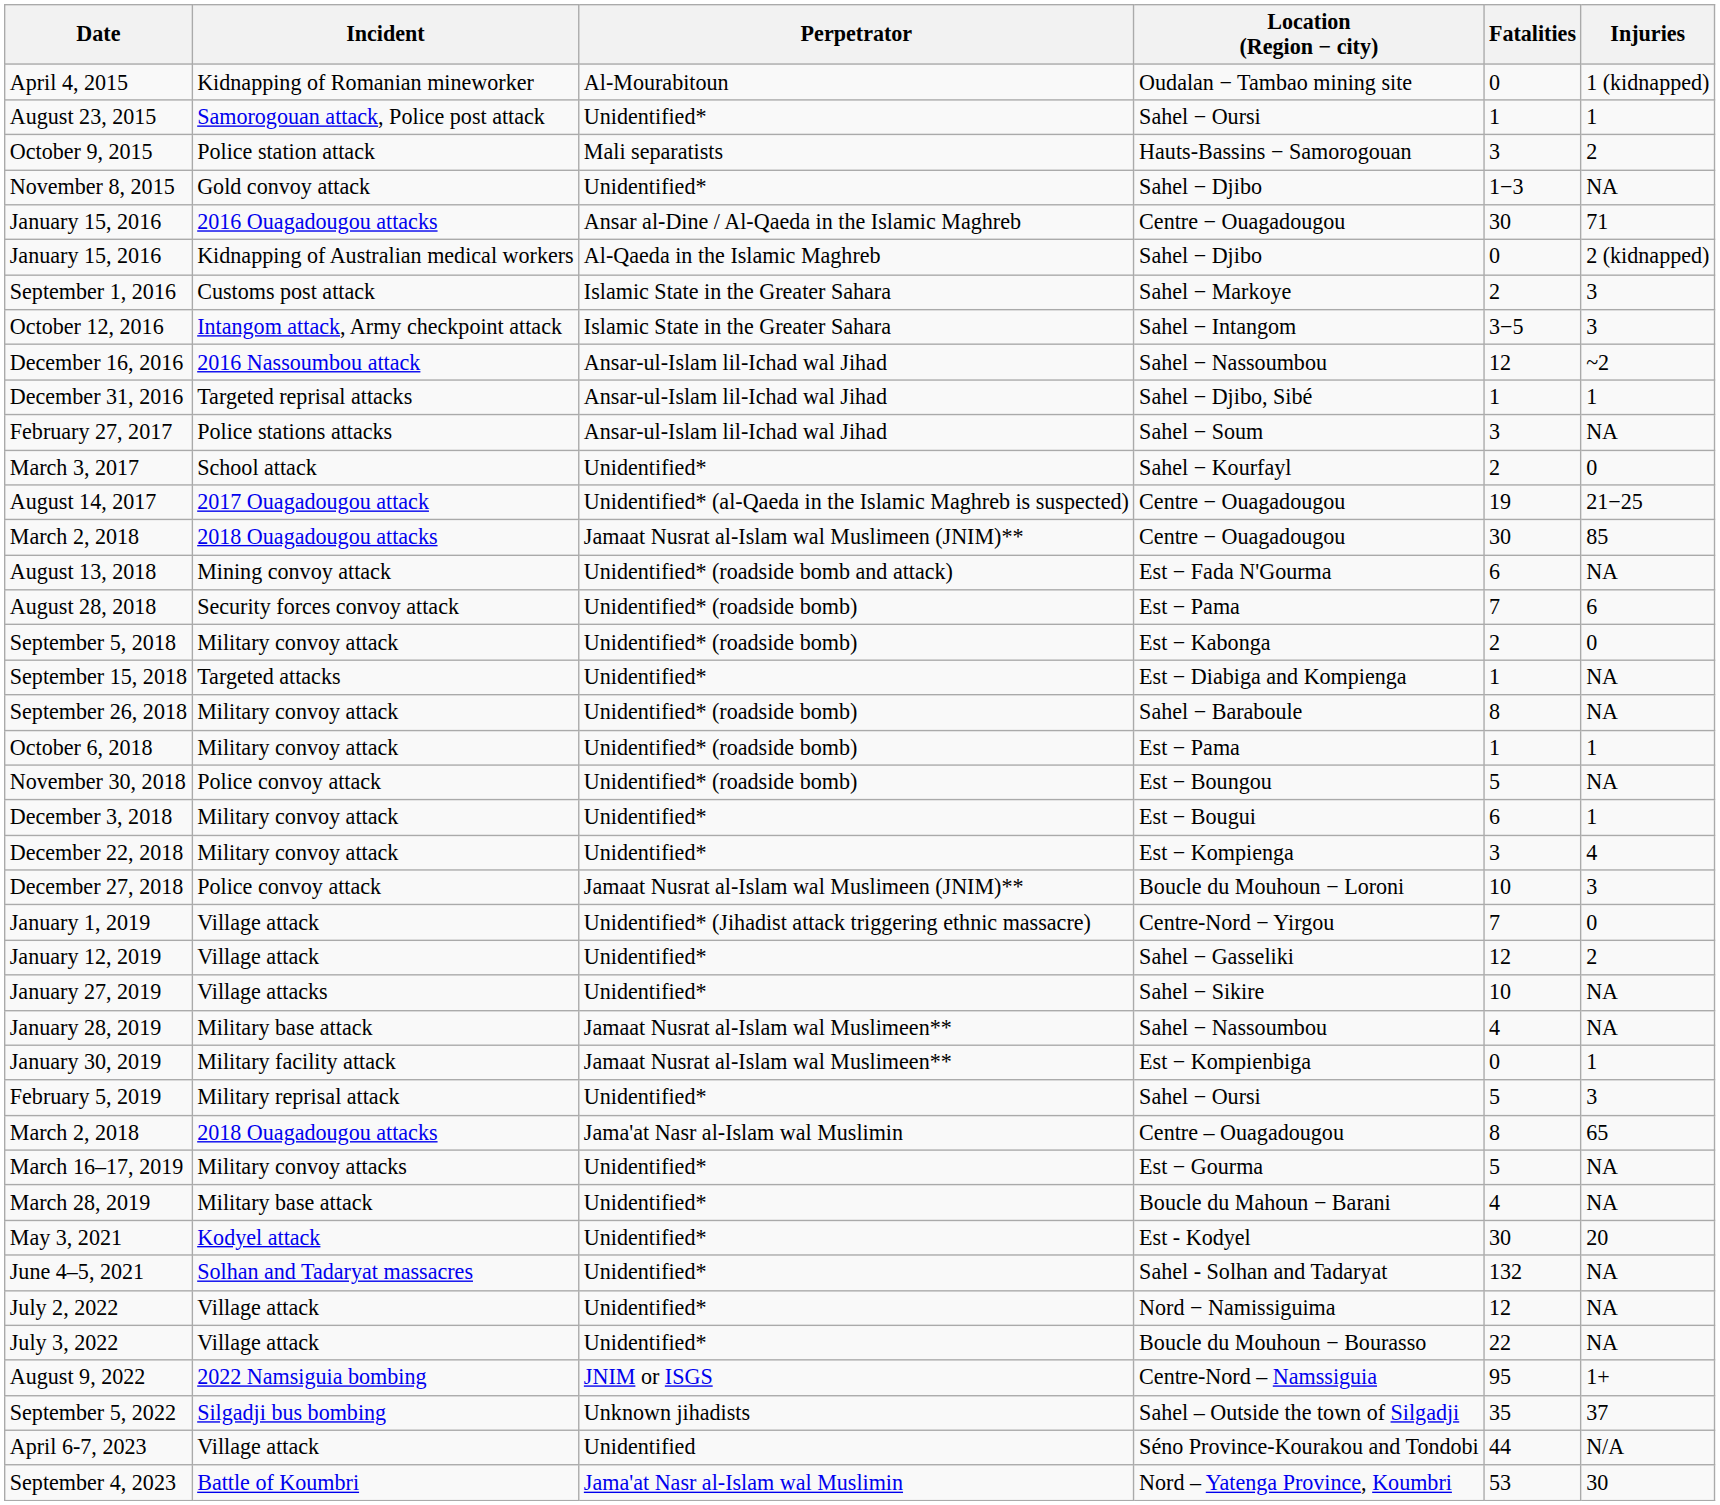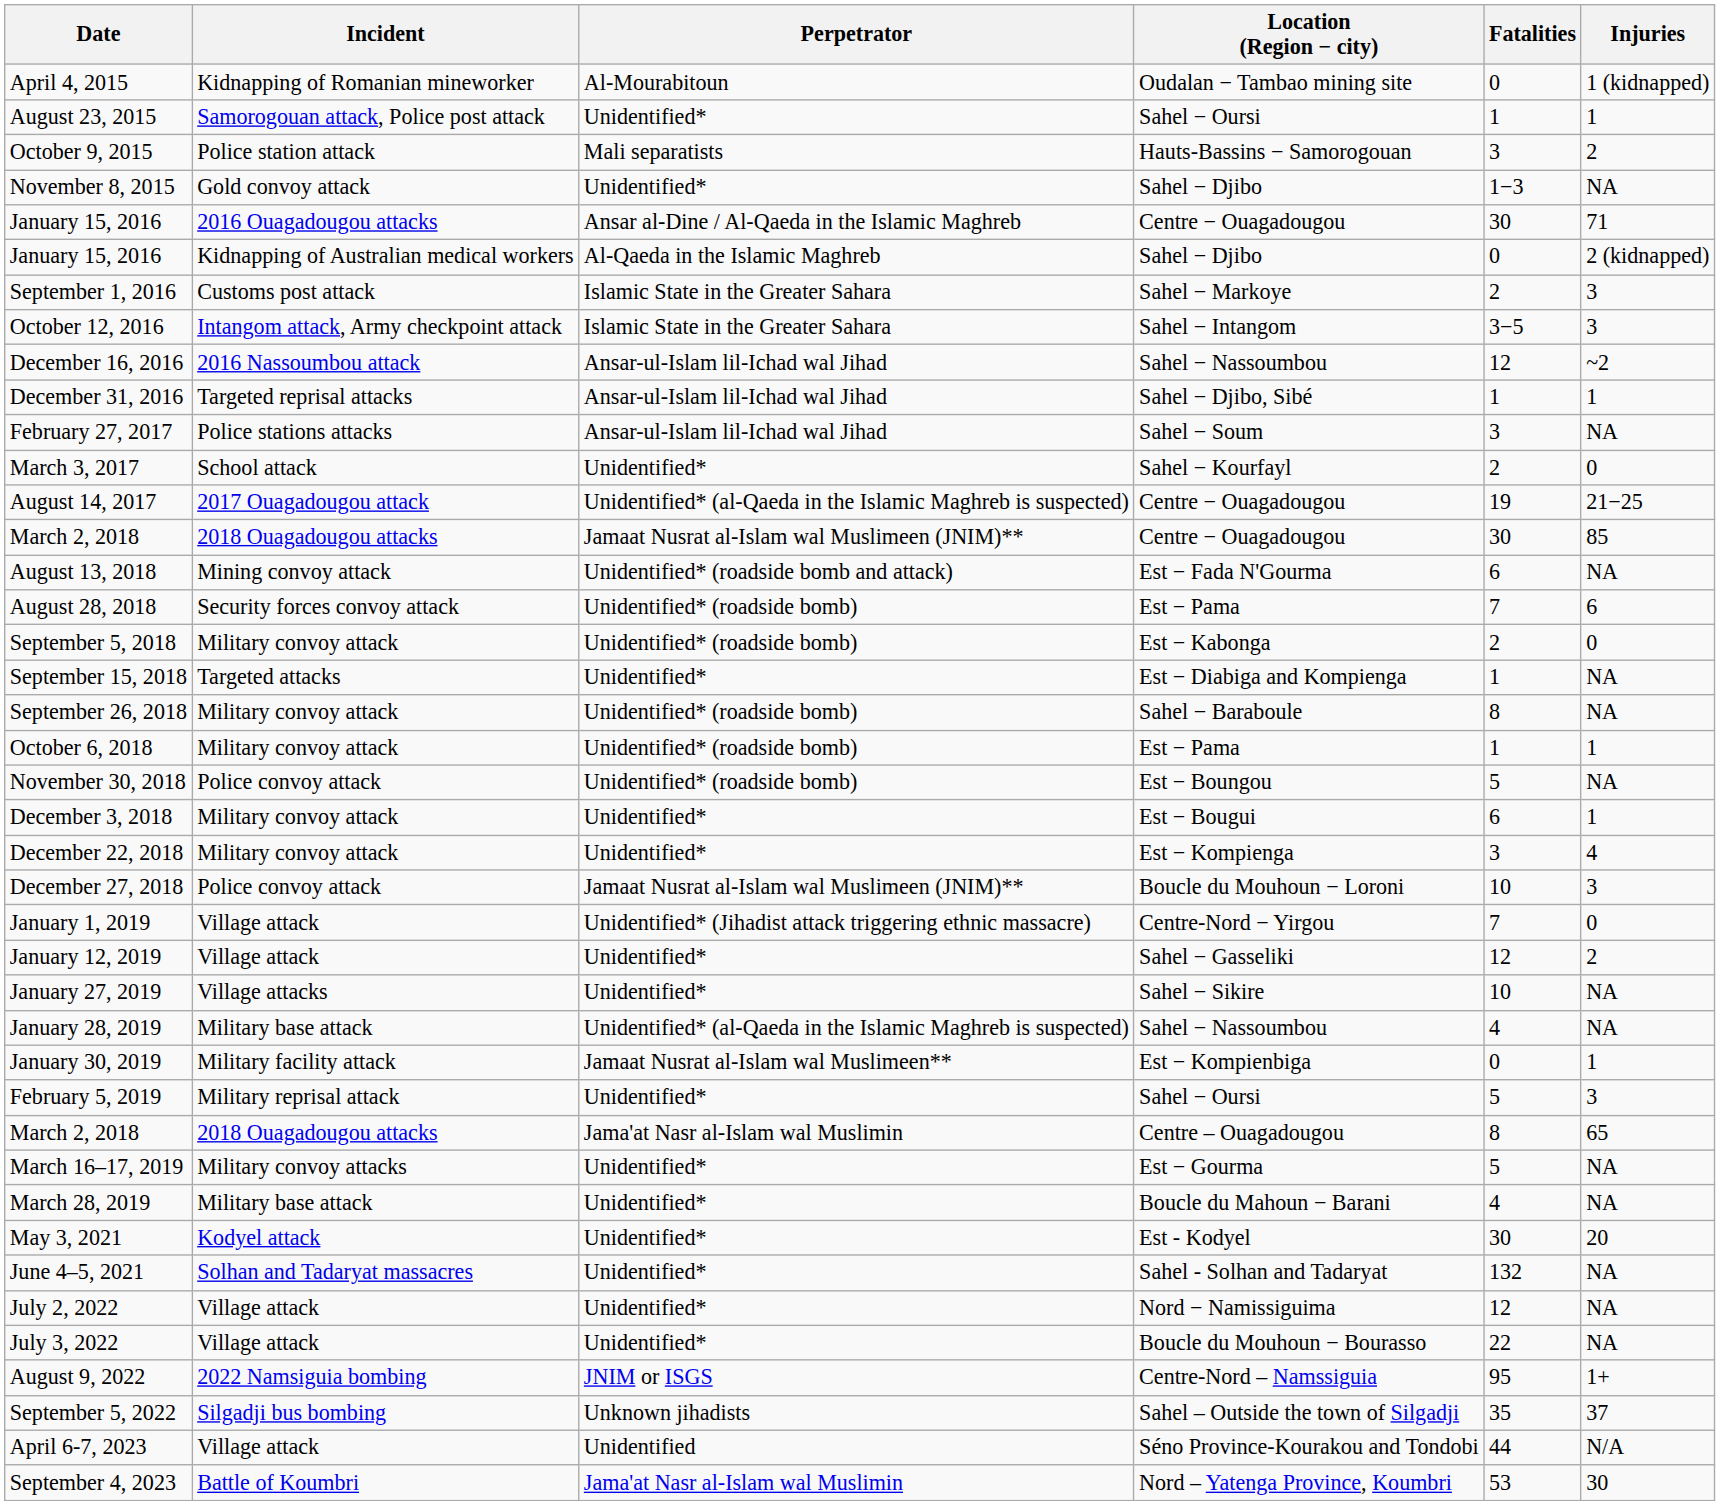 <table class="wikitable sortable mw-collapsible">
 <tr>
 <th>Date</th>
 <th>Incident</th>
 <th>Perpetrator</th>
 <th>Location<br>(Region − city)</th>
 <th>Fatalities</th>
 <th>Injuries</th>
 </tr>
 <tr>
 <td>April 4, 2015</td>
 <td>Kidnapping of Romanian mineworker</td>
 <td>Al-Mourabitoun</td>
 <td>Oudalan − Tambao mining site</td>
 <td>0</td>
 <td>1 (kidnapped)</td>
 </tr>
 <tr>
 <td>August 23, 2015</td>
 <td><a href='#'>Samorogouan attack</a>, Police post attack</td>
 <td>Unidentified*</td>
 <td>Sahel − Oursi</td>
 <td>1</td>
 <td>1</td>
 </tr>
 <tr>
 <td>October 9, 2015</td>
 <td>Police station attack</td>
 <td>Mali separatists</td>
 <td>Hauts-Bassins − Samorogouan</td>
 <td>3</td>
 <td>2</td>
 </tr>
 <tr>
 <td>November 8, 2015</td>
 <td>Gold convoy attack</td>
 <td>Unidentified*</td>
 <td>Sahel − Djibo</td>
 <td>1−3</td>
 <td>NA</td>
 </tr>
 <tr>
 <td>January 15, 2016</td>
 <td><a href='#'>2016 Ouagadougou attacks</a></td>
 <td>Ansar al-Dine / Al-Qaeda in the Islamic Maghreb</td>
 <td>Centre − Ouagadougou</td>
 <td>30</td>
 <td>71</td>
 </tr>
 <tr>
 <td>January 15, 2016</td>
 <td>Kidnapping of Australian medical workers</td>
 <td>Al-Qaeda in the Islamic Maghreb</td>
 <td>Sahel − Djibo</td>
 <td>0</td>
 <td>2 (kidnapped)</td>
 </tr>
 <tr>
 <td>September 1, 2016</td>
 <td>Customs post attack</td>
 <td>Islamic State in the Greater Sahara</td>
 <td>Sahel − Markoye</td>
 <td>2</td>
 <td>3</td>
 </tr>
 <tr>
 <td>October 12, 2016</td>
 <td><a href='#'>Intangom attack</a>, Army checkpoint attack</td>
 <td>Islamic State in the Greater Sahara</td>
 <td>Sahel − Intangom</td>
 <td>3−5</td>
 <td>3</td>
 </tr>
 <tr>
 <td>December 16, 2016</td>
 <td><a href='#'>2016 Nassoumbou attack</a></td>
 <td>Ansar-ul-Islam lil-Ichad wal Jihad</td>
 <td>Sahel − Nassoumbou</td>
 <td>12</td>
 <td>~2</td>
 </tr>
 <tr>
 <td>December 31, 2016</td>
 <td>Targeted reprisal attacks</td>
 <td>Ansar-ul-Islam lil-Ichad wal Jihad</td>
 <td>Sahel − Djibo, Sibé</td>
 <td>1</td>
 <td>1</td>
 </tr>
 <tr>
 <td>February 27, 2017</td>
 <td>Police stations attacks</td>
 <td>Ansar-ul-Islam lil-Ichad wal Jihad</td>
 <td>Sahel − Soum</td>
 <td>3</td>
 <td>NA</td>
 </tr>
 <tr>
 <td>March 3, 2017</td>
 <td>School attack</td>
 <td>Unidentified*</td>
 <td>Sahel − Kourfayl</td>
 <td>2</td>
 <td>0</td>
 </tr>
 <tr>
 <td>August 14, 2017</td>
 <td><a href='#'>2017 Ouagadougou attack</a></td>
 <td>Unidentified* (al-Qaeda in the Islamic Maghreb is suspected)</td>
 <td>Centre − Ouagadougou</td>
 <td>19</td>
 <td>21−25</td>
 </tr>
 <tr>
 <td>March 2, 2018</td>
 <td><a href='#'>2018 Ouagadougou attacks</a></td>
 <td>Jamaat Nusrat al-Islam wal Muslimeen (JNIM)**</td>
 <td>Centre − Ouagadougou</td>
 <td>30</td>
 <td>85</td>
 </tr>
 <tr>
 <td>August 13, 2018</td>
 <td>Mining convoy attack</td>
 <td>Unidentified* (roadside bomb and attack)</td>
 <td>Est − Fada N'Gourma</td>
 <td>6</td>
 <td>NA</td>
 </tr>
 <tr>
 <td>August 28, 2018</td>
 <td>Security forces convoy attack</td>
 <td>Unidentified* (roadside bomb)</td>
 <td>Est − Pama</td>
 <td>7</td>
 <td>6</td>
 </tr>
 <tr>
 <td>September 5, 2018</td>
 <td>Military convoy attack</td>
 <td>Unidentified* (roadside bomb)</td>
 <td>Est − Kabonga</td>
 <td>2</td>
 <td>0</td>
 </tr>
 <tr>
 <td>September 15, 2018</td>
 <td>Targeted attacks</td>
 <td>Unidentified*</td>
 <td>Est − Diabiga and Kompienga</td>
 <td>1</td>
 <td>NA</td>
 </tr>
 <tr>
 <td>September 26, 2018</td>
 <td>Military convoy attack</td>
 <td>Unidentified* (roadside bomb)</td>
 <td>Sahel − Baraboule</td>
 <td>8</td>
 <td>NA</td>
 </tr>
 <tr>
 <td>October 6, 2018</td>
 <td>Military convoy attack</td>
 <td>Unidentified* (roadside bomb)</td>
 <td>Est − Pama</td>
 <td>1</td>
 <td>1</td>
 </tr>
 <tr>
 <td>November 30, 2018</td>
 <td>Police convoy attack</td>
 <td>Unidentified* (roadside bomb)</td>
 <td>Est − Boungou</td>
 <td>5</td>
 <td>NA</td>
 </tr>
 <tr>
 <td>December 3, 2018</td>
 <td>Military convoy attack</td>
 <td>Unidentified*</td>
 <td>Est − Bougui</td>
 <td>6</td>
 <td>1</td>
 </tr>
 <tr>
 <td>December 22, 2018</td>
 <td>Military convoy attack</td>
 <td>Unidentified*</td>
 <td>Est − Kompienga</td>
 <td>3</td>
 <td>4</td>
 </tr>
 <tr>
 <td>December 27, 2018</td>
 <td>Police convoy attack</td>
 <td>Jamaat Nusrat al-Islam wal Muslimeen (JNIM)**</td>
 <td>Boucle du Mouhoun − Loroni</td>
 <td>10</td>
 <td>3</td>
 </tr>
 <tr>
 <td>January 1, 2019</td>
 <td>Village attack</td>
 <td>Unidentified* (Jihadist attack triggering ethnic massacre)</td>
 <td>Centre-Nord − Yirgou</td>
 <td>7</td>
 <td>0</td>
 </tr>
 <tr>
 <td>January 12, 2019</td>
 <td>Village attack</td>
 <td>Unidentified*</td>
 <td>Sahel − Gasseliki</td>
 <td>12</td>
 <td>2</td>
 </tr>
 <tr>
 <td>January 27, 2019</td>
 <td>Village attacks</td>
 <td>Unidentified*</td>
 <td>Sahel − Sikire</td>
 <td>10</td>
 <td>NA</td>
 </tr>
 <tr>
 <td>January 28, 2019</td>
 <td>Military base attack</td>
-<td>Jamaat Nusrat al-Islam wal Muslimeen**</td>
+<td>Unidentified* (al-Qaeda in the Islamic Maghreb is suspected)</td>
 <td>Sahel − Nassoumbou</td>
 <td>4</td>
 <td>NA</td>
 </tr>
 <tr>
 <td>January 30, 2019</td>
 <td>Military facility attack</td>
 <td>Jamaat Nusrat al-Islam wal Muslimeen**</td>
 <td>Est − Kompienbiga</td>
 <td>0</td>
 <td>1</td>
 </tr>
 <tr>
 <td>February 5, 2019</td>
 <td>Military reprisal attack</td>
 <td>Unidentified*</td>
 <td>Sahel − Oursi</td>
 <td>5</td>
 <td>3</td>
 </tr>
 <tr>
 <td>March 2, 2018</td>
 <td><a href='#'>2018 Ouagadougou attacks</a></td>
 <td>Jama'at Nasr al-Islam wal Muslimin</td>
 <td>Centre – Ouagadougou</td>
 <td>8</td>
 <td>65</td>
 </tr>
 <tr>
 <td>March 16–17, 2019</td>
 <td>Military convoy attacks</td>
 <td>Unidentified*</td>
 <td>Est − Gourma</td>
 <td>5</td>
 <td>NA</td>
 </tr>
 <tr>
 <td>March 28, 2019</td>
 <td>Military base attack</td>
 <td>Unidentified*</td>
 <td>Boucle du Mahoun − Barani</td>
 <td>4</td>
 <td>NA</td>
 </tr>
 <tr>
 <td>May 3, 2021</td>
 <td><a href='#'>Kodyel attack</a></td>
 <td>Unidentified*</td>
 <td>Est - Kodyel</td>
 <td>30</td>
 <td>20</td>
 </tr>
 <tr>
 <td>June 4–5, 2021</td>
 <td><a href='#'>Solhan and Tadaryat massacres</a></td>
 <td>Unidentified*</td>
 <td>Sahel - Solhan and Tadaryat</td>
 <td>132</td>
 <td>NA</td>
 </tr>
 <tr>
 <td>July 2, 2022</td>
 <td>Village attack</td>
 <td>Unidentified*</td>
 <td>Nord − Namissiguima</td>
 <td>12</td>
 <td>NA</td>
 </tr>
 <tr>
 <td>July 3, 2022</td>
 <td>Village attack</td>
 <td>Unidentified*</td>
 <td>Boucle du Mouhoun − Bourasso</td>
 <td>22</td>
 <td>NA</td>
 </tr>
 <tr>
 <td>August 9, 2022</td>
 <td><a href='#'>2022 Namsiguia bombing</a></td>
 <td><a href='#'>JNIM</a> or <a href='#'>ISGS</a></td>
 <td>Centre-Nord – <a href='#'>Namssiguia</a></td>
 <td>95</td>
 <td>1+</td>
 </tr>
 <tr>
 <td>September 5, 2022</td>
 <td><a href='#'>Silgadji bus bombing</a></td>
 <td>Unknown jihadists</td>
 <td>Sahel – Outside the town of <a href='#'>Silgadji</a></td>
 <td>35</td>
 <td>37</td>
 </tr>
 <tr>
 <td>April 6-7, 2023</td>
 <td>Village attack</td>
 <td>Unidentified</td>
 <td>Séno Province-Kourakou and Tondobi</td>
 <td>44</td>
 <td>N/A</td>
 </tr>
 <tr>
 <td>September 4, 2023</td>
 <td><a href='#'>Battle of Koumbri</a></td>
 <td><a href='#'>Jama'at Nasr al-Islam wal Muslimin</a></td>
 <td>Nord – <a href='#'>Yatenga Province</a>, <a href='#'>Koumbri</a></td>
 <td>53</td>
 <td>30</td>
 </tr>
 </table>
